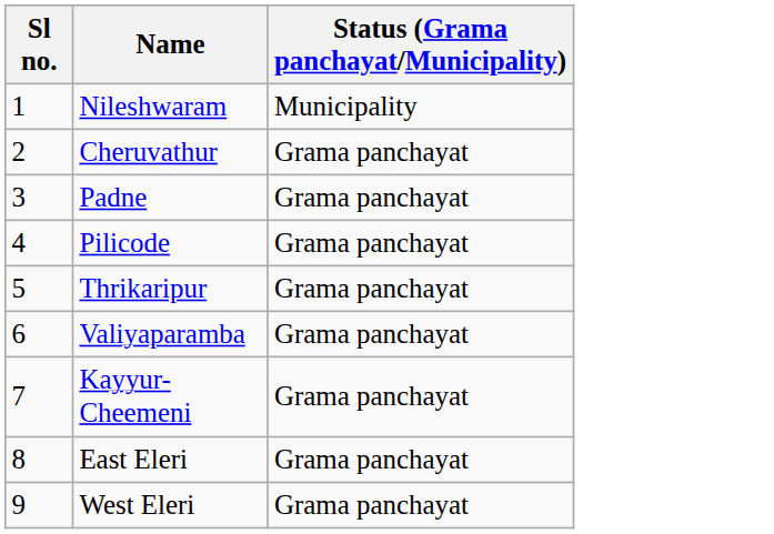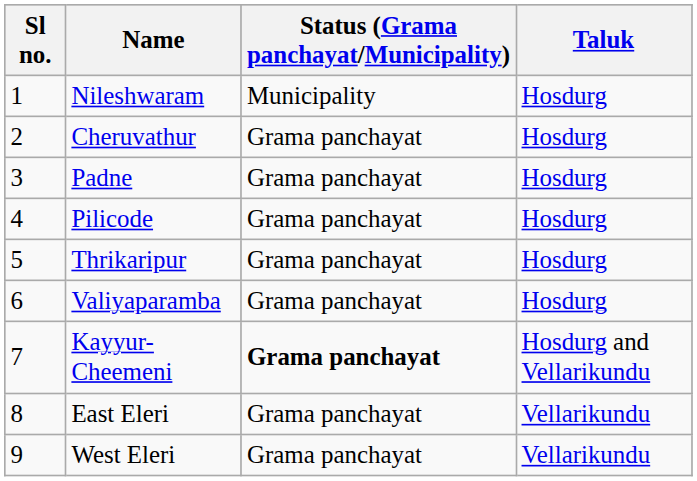 <table class="wikitable sortable" style="font-size: 95%;">
 <tr>
 <th width="30px">Sl no.</th>
 <th width="100px">Name</th>
 <th width="130px">Status (<a href='#'>Grama panchayat</a>/<a href='#'>Municipality</a>)</th>
+<th width="100px"><a href='#'>Taluk</a></th>
 </tr>
 <tr>
 <td>1</td>
 <td><a href='#'>Nileshwaram</a></td>
 <td>Municipality</td>
+<td><a href='#'>Hosdurg</a></td>
 </tr>
 <tr>
 <td>2</td>
 <td><a href='#'>Cheruvathur</a></td>
 <td>Grama panchayat</td>
+<td><a href='#'>Hosdurg</a></td>
 </tr>
 <tr>
 <td>3</td>
 <td><a href='#'>Padne</a></td>
 <td>Grama panchayat</td>
+<td><a href='#'>Hosdurg</a></td>
 </tr>
 <tr>
 <td>4</td>
 <td><a href='#'>Pilicode</a></td>
 <td>Grama panchayat</td>
+<td><a href='#'>Hosdurg</a></td>
 </tr>
 <tr>
 <td>5</td>
 <td><a href='#'>Thrikaripur</a></td>
 <td>Grama panchayat</td>
+<td><a href='#'>Hosdurg</a></td>
 </tr>
 <tr>
 <td>6</td>
 <td><a href='#'>Valiyaparamba</a></td>
 <td>Grama panchayat</td>
+<td><a href='#'>Hosdurg</a></td>
 </tr>
 <tr>
 <td>7</td>
 <td><a href='#'>Kayyur-Cheemeni</a></td>
-<td>Grama panchayat</td>
+<td><strong>Grama panchayat</strong></td>
+<td><a href='#'>Hosdurg</a> and <a href='#'>Vellarikundu</a></td>
 </tr>
 <tr>
 <td>8</td>
 <td>East Eleri</td>
 <td>Grama panchayat</td>
+<td><a href='#'>Vellarikundu</a></td>
 </tr>
 <tr>
 <td>9</td>
 <td>West Eleri</td>
 <td>Grama panchayat</td>
+<td><a href='#'>Vellarikundu</a></td>
 </tr>
 </table>
